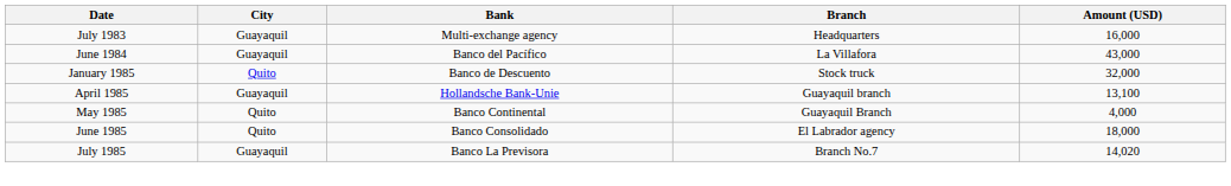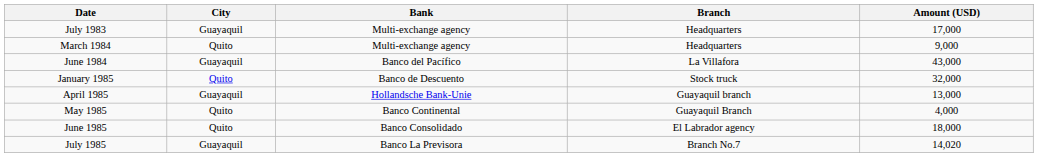 <table class="wikitable" style="width:100%">
 <tr>
 <th width="15%">Date</th>
 <th width="10%">City</th>
 <th width="27%">Bank</th>
 <th width="27%">Branch</th>
 <th width="16%">Amount (USD)</th>
 </tr>
 <tr align="center">
 <td>July 1983</td>
 <td>Guayaquil</td>
 <td>Multi-exchange agency</td>
 <td>Headquarters</td>
-<td>16,000</td>
+<td>17,000</td>
+</tr>
+<tr align="center">
+<td>March 1984</td>
+<td>Quito</td>
+<td>Multi-exchange agency</td>
+<td>Headquarters</td>
+<td>9,000</td>
 </tr>
 <tr align="center">
 <td>June 1984</td>
 <td>Guayaquil</td>
 <td>Banco del Pacífico</td>
 <td>La Villafora</td>
 <td>43,000</td>
 </tr>
 <tr align="center">
 <td>January 1985</td>
 <td><a href='#'>Quito</a></td>
 <td>Banco de Descuento</td>
 <td>Stock truck</td>
 <td>32,000</td>
 </tr>
 <tr align="center">
 <td>April 1985</td>
 <td>Guayaquil</td>
 <td><a href='#'>Hollandsche Bank-Unie</a></td>
 <td>Guayaquil branch</td>
-<td>13,100</td>
+<td>13,000</td>
 </tr>
 <tr align="center">
 <td>May 1985</td>
 <td>Quito</td>
 <td>Banco Continental</td>
 <td>Guayaquil Branch</td>
 <td>4,000</td>
 </tr>
 <tr align="center">
 <td>June 1985</td>
 <td>Quito</td>
 <td>Banco Consolidado</td>
 <td>El Labrador agency</td>
 <td>18,000</td>
 </tr>
 <tr align="center">
 <td>July 1985</td>
 <td>Guayaquil</td>
 <td>Banco La Previsora</td>
 <td>Branch No.7</td>
 <td>14,020</td>
 </tr>
 </table>
